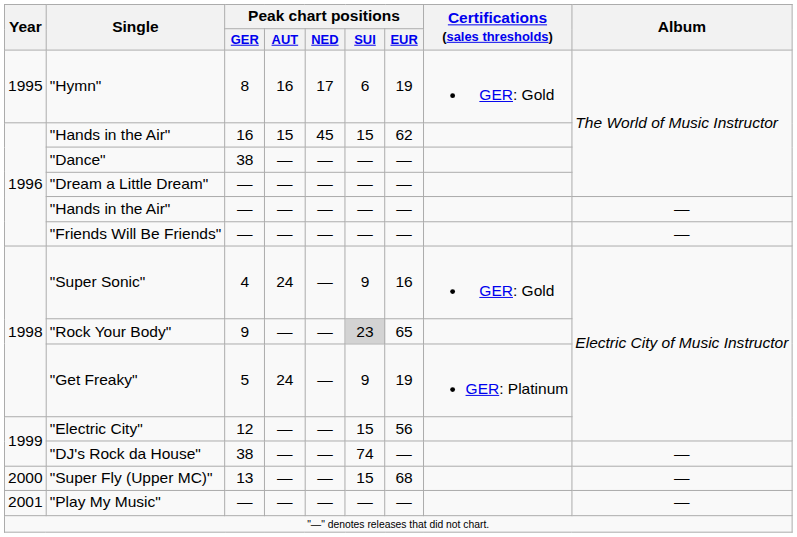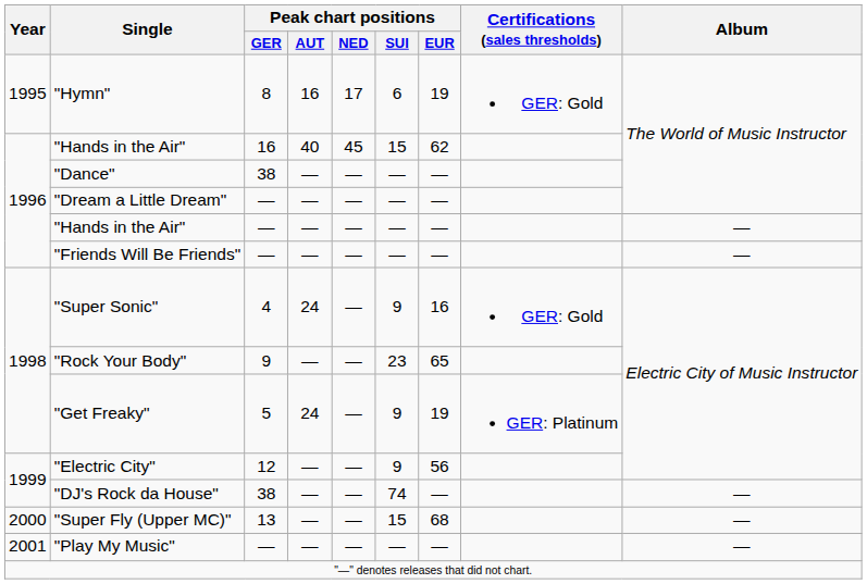 <table class="wikitable" style="text-align:center;">
 <tr>
 <th rowspan="2">Year</th>
 <th rowspan="2">Single</th>
 <th colspan="5">Peak chart positions</th>
 <th rowspan="2"><a href='#'>Certifications</a><br><small>(<a href='#'>sales thresholds</a>)</small></th>
 <th rowspan="2">Album</th>
 </tr>
 <tr style="font-size:smaller;">
 <th width="35"><a href='#'>GER</a><br></th>
 <th width="35"><a href='#'>AUT</a><br></th>
 <th width="35"><a href='#'>NED</a><br></th>
 <th width="35"><a href='#'>SUI</a><br></th>
 <th width="33"><a href='#'>EUR</a></th>
 </tr>
 <tr>
 <td>1995</td>
 <td align="left">"Hymn"</td>
 <td>8</td>
 <td>16</td>
 <td>17</td>
 <td>6</td>
 <td>19</td>
 <td><br><ul><li><a href='#'>GER</a>: Gold</li></ul></td>
 <td align="left" rowspan="4"><em>The World of Music Instructor</em></td>
 </tr>
 <tr>
 <td rowspan="5">1996</td>
 <td align="left">"Hands in the Air"</td>
 <td>16</td>
-<td>15</td>
+<td>40</td>
 <td>45</td>
 <td>15</td>
 <td>62</td>
 <td></td>
 </tr>
 <tr>
 <td align="left">"Dance"</td>
 <td>38</td>
 <td>—</td>
 <td>—</td>
 <td>—</td>
 <td>—</td>
 <td></td>
 </tr>
 <tr>
 <td align="left">"Dream a Little Dream"</td>
 <td>—</td>
 <td>—</td>
 <td>—</td>
 <td>—</td>
 <td>—</td>
 <td></td>
 </tr>
 <tr>
 <td align="left">"Hands in the Air"</td>
 <td>—</td>
 <td>—</td>
 <td>—</td>
 <td>—</td>
 <td>—</td>
 <td></td>
 <td>—</td>
 </tr>
 <tr>
 <td align="left">"Friends Will Be Friends"</td>
 <td>—</td>
 <td>—</td>
 <td>—</td>
 <td>—</td>
 <td>—</td>
 <td></td>
 <td>—</td>
 </tr>
 <tr>
 <td rowspan="3">1998</td>
 <td align="left">"Super Sonic"</td>
 <td>4</td>
 <td>24</td>
 <td>—</td>
 <td>9</td>
 <td>16</td>
 <td><br><ul><li><a href='#'>GER</a>: Gold</li></ul></td>
 <td rowspan="4"><em>Electric City of Music Instructor</em></td>
 </tr>
 <tr>
 <td align="left">"Rock Your Body"</td>
 <td>9</td>
 <td>—</td>
 <td>—</td>
-<td style="background: lightgrey;">23</td>
+<td>23</td>
 <td>65</td>
 <td></td>
 </tr>
 <tr>
 <td align="left">"Get Freaky"</td>
 <td>5</td>
 <td>24</td>
 <td>—</td>
 <td>9</td>
 <td>19</td>
 <td><br><ul><li><a href='#'>GER</a>: Platinum</li></ul></td>
 </tr>
 <tr>
 <td rowspan=2>1999</td>
 <td align="left">"Electric City"</td>
 <td>12</td>
 <td>—</td>
 <td>—</td>
-<td>15</td>
+<td>9</td>
 <td>56</td>
 <td></td>
 </tr>
 <tr>
 <td align="left">"DJ's Rock da House"</td>
 <td>38</td>
 <td>—</td>
 <td>—</td>
 <td>74</td>
 <td>—</td>
 <td></td>
 <td>—</td>
 </tr>
 <tr>
 <td>2000</td>
 <td align="left">"Super Fly (Upper MC)"</td>
 <td>13</td>
 <td>—</td>
 <td>—</td>
 <td>15</td>
 <td>68</td>
 <td></td>
 <td>—</td>
 </tr>
 <tr>
 <td>2001</td>
 <td align="left">"Play My Music"</td>
 <td>—</td>
 <td>—</td>
 <td>—</td>
 <td>—</td>
 <td>—</td>
 <td></td>
 <td>—</td>
 </tr>
 <tr>
 <td colspan="15" style="font-size:8pt">"—" denotes releases that did not chart.</td>
 </tr>
 </table>
